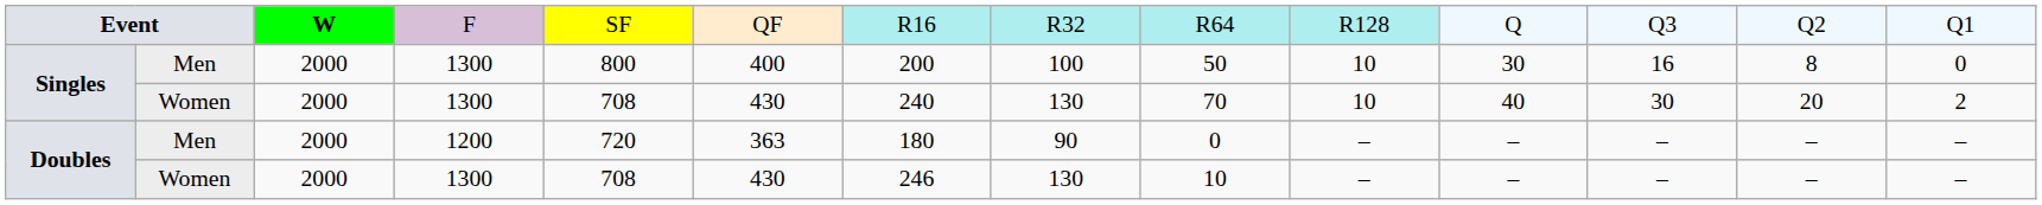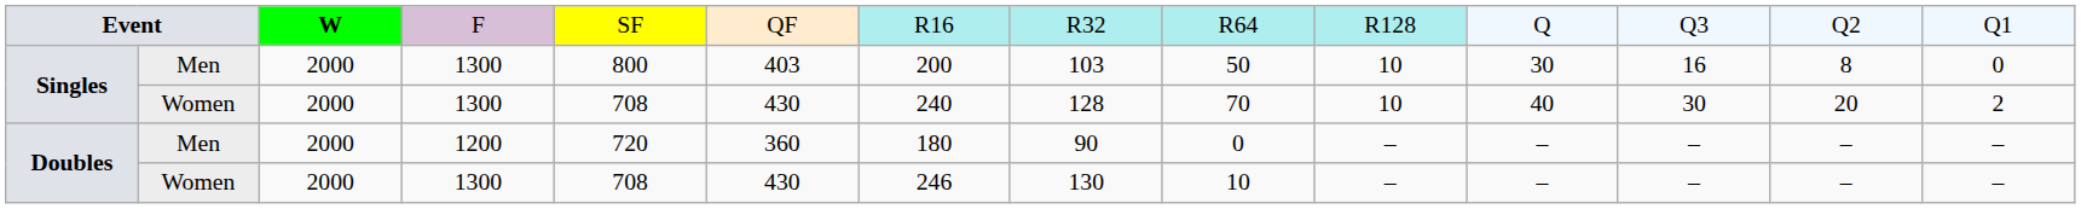 <table class=wikitable style=font-size:90%;text-align:center>
 <tr>
 <td colspan="2" style="width:200px; background:#dfe2e9;"><strong>Event</strong></td>
 <td style="width:80px; background:lime;"><strong>W</strong></td>
 <td style="width:85px; background:thistle;">F</td>
 <td style="width:85px; background:#ff0;">SF</td>
 <td style="width:85px; background:#ffebcd;">QF</td>
 <td style="width:85px; background:#afeeee;">R16</td>
 <td style="width:85px; background:#afeeee;">R32</td>
 <td style="width:85px; background:#afeeee;">R64</td>
 <td style="width:85px; background:#afeeee;">R128</td>
 <td style="width:85px; background:#f0f8ff;">Q</td>
 <td style="width:85px; background:#f0f8ff;">Q3</td>
 <td style="width:85px; background:#f0f8ff;">Q2</td>
 <td style="width:85px; background:#f0f8ff;">Q1</td>
 </tr>
 <tr>
 <td rowspan="2" style="background:#dfe2e9;"><strong>Singles</strong></td>
 <td style="background:#ededed;">Men</td>
 <td>2000</td>
 <td>1300</td>
 <td>800</td>
-<td>400</td>
+<td>403</td>
 <td>200</td>
-<td>100</td>
+<td>103</td>
 <td>50</td>
 <td>10</td>
 <td>30</td>
 <td>16</td>
 <td>8</td>
 <td>0</td>
 </tr>
 <tr>
 <td style="background:#ededed;">Women</td>
 <td>2000</td>
 <td>1300</td>
 <td>708</td>
 <td>430</td>
 <td>240</td>
-<td>130</td>
+<td>128</td>
 <td>70</td>
 <td>10</td>
 <td>40</td>
 <td>30</td>
 <td>20</td>
 <td>2</td>
 </tr>
 <tr>
 <td rowspan="2" style="background:#dfe2e9;"><strong>Doubles</strong></td>
 <td style="background:#ededed;">Men</td>
 <td>2000</td>
 <td>1200</td>
 <td>720</td>
-<td>363</td>
+<td>360</td>
 <td>180</td>
 <td>90</td>
 <td>0</td>
 <td>–</td>
 <td>–</td>
 <td>–</td>
 <td>–</td>
 <td>–</td>
 </tr>
 <tr>
 <td style="background:#ededed;">Women</td>
 <td>2000</td>
 <td>1300</td>
 <td>708</td>
 <td>430</td>
 <td>246</td>
 <td>130</td>
 <td>10</td>
 <td>–</td>
 <td>–</td>
 <td>–</td>
 <td>–</td>
 <td>–</td>
 </tr>
 </table>
